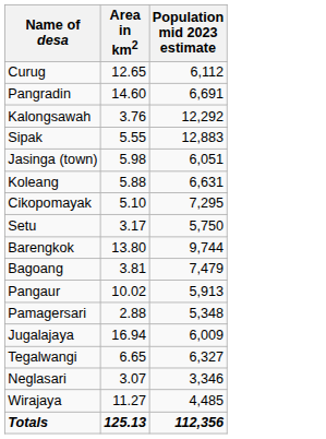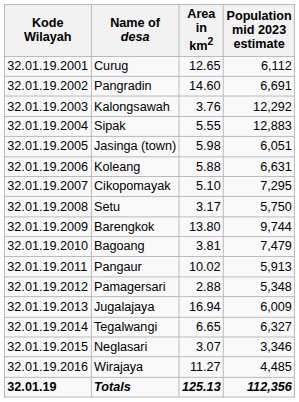 <table class="wikitable">
 <tr>
+<th>Kode <br>Wilayah</th>
 <th>Name of <br> <em>desa</em></th>
 <th>Area <br>in <br>km<sup>2</sup></th>
 <th>Population<br>mid 2023<br>estimate</th>
 </tr>
 <tr>
+<td>32.01.19.2001</td>
 <td>Curug</td>
 <td align="right">12.65</td>
 <td align="right">6,112</td>
 </tr>
 <tr>
+<td>32.01.19.2002</td>
 <td>Pangradin</td>
 <td align="right">14.60</td>
 <td align="right">6,691</td>
 </tr>
 <tr>
+<td>32.01.19.2003</td>
 <td>Kalongsawah</td>
 <td align="right">3.76</td>
 <td align="right">12,292</td>
 </tr>
 <tr>
+<td>32.01.19.2004</td>
 <td>Sipak</td>
 <td align="right">5.55</td>
 <td align="right">12,883</td>
 </tr>
 <tr>
+<td>32.01.19.2005</td>
 <td>Jasinga (town)</td>
 <td align="right">5.98</td>
 <td align="right">6,051</td>
 </tr>
 <tr>
+<td>32.01.19.2006</td>
 <td>Koleang</td>
 <td align="right">5.88</td>
 <td align="right">6,631</td>
 </tr>
 <tr>
+<td>32.01.19.2007</td>
 <td>Cikopomayak</td>
 <td align="right">5.10</td>
 <td align="right">7,295</td>
 </tr>
 <tr>
+<td>32.01.19.2008</td>
 <td>Setu</td>
 <td align="right">3.17</td>
 <td align="right">5,750</td>
 </tr>
 <tr>
+<td>32.01.19.2009</td>
 <td>Barengkok</td>
 <td align="right">13.80</td>
 <td align="right">9,744</td>
 </tr>
 <tr>
+<td>32.01.19.2010</td>
 <td>Bagoang</td>
 <td align="right">3.81</td>
 <td align="right">7,479</td>
 </tr>
 <tr>
+<td>32.01.19.2011</td>
 <td>Pangaur</td>
 <td align="right">10.02</td>
 <td align="right">5,913</td>
 </tr>
 <tr>
+<td>32.01.19.2012</td>
 <td>Pamagersari</td>
 <td align="right">2.88</td>
 <td align="right">5,348</td>
 </tr>
 <tr>
+<td>32.01.19.2013</td>
 <td>Jugalajaya</td>
 <td align="right">16.94</td>
 <td align="right">6,009</td>
 </tr>
 <tr>
+<td>32.01.19.2014</td>
 <td>Tegalwangi</td>
 <td align="right">6.65</td>
 <td align="right">6,327</td>
 </tr>
 <tr>
+<td>32.01.19.2015</td>
 <td>Neglasari</td>
 <td align="right">3.07</td>
 <td align="right">3,346</td>
 </tr>
 <tr>
+<td>32.01.19.2016</td>
 <td>Wirajaya</td>
 <td align="right">11.27</td>
 <td align="right">4,485</td>
 </tr>
 <tr>
+<td><strong>32.01.19</strong></td>
 <td><strong><em>Totals</em></strong></td>
 <td align="right"><strong><em>125.13</em></strong></td>
 <td align="right"><strong><em>112,356</em></strong></td>
 </tr>
 </table>
